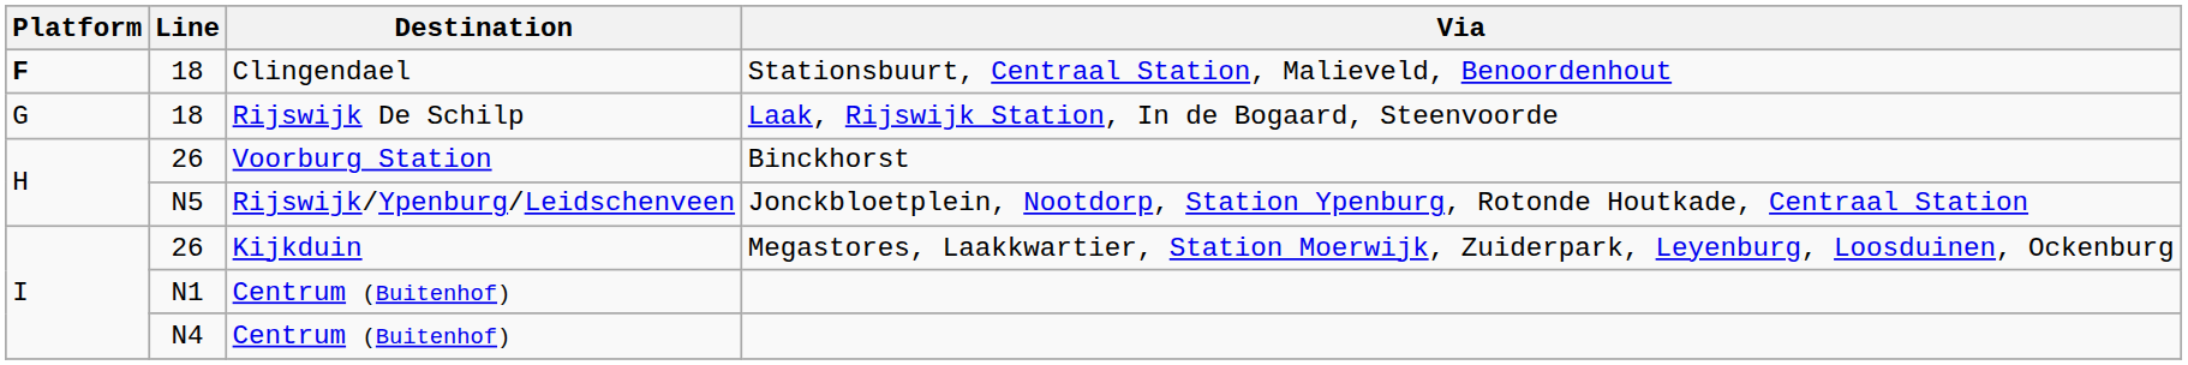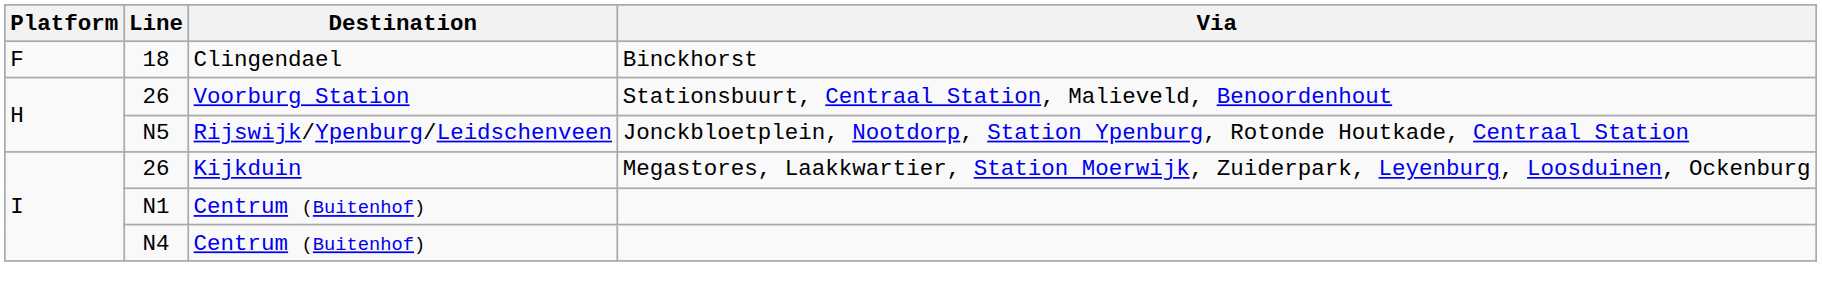 <table class="wikitable">
 <tr>
 <th>Platform</th>
 <th>Line</th>
 <th>Destination</th>
 <th>Via</th>
 </tr>
 <tr>
-<td><strong>F</strong></td>
+<td>F</td>
 <td><span> 18 </span></td>
 <td>Clingendael</td>
-<td>Stationsbuurt, <a href='#'>Centraal Station</a>, Malieveld, <a href='#'>Benoordenhout</a></td>
-</tr>
-<tr>
-<td>G</td>
-<td><span> 18 </span></td>
-<td><a href='#'>Rijswijk</a> De Schilp</td>
-<td><a href='#'>Laak</a>, <a href='#'>Rijswijk Station</a>, In de Bogaard, Steenvoorde</td>
+<td>Binckhorst</td>
 </tr>
 <tr>
 <td rowspan="2">H</td>
 <td><span> 26 </span></td>
 <td><a href='#'>Voorburg Station</a></td>
-<td>Binckhorst</td>
+<td>Stationsbuurt, <a href='#'>Centraal Station</a>, Malieveld, <a href='#'>Benoordenhout</a></td>
 </tr>
 <tr>
 <td><span> N5 </span></td>
 <td><a href='#'>Rijswijk</a>/<a href='#'>Ypenburg</a>/<a href='#'>Leidschenveen</a></td>
 <td>Jonckbloetplein, <a href='#'>Nootdorp</a>, <a href='#'>Station Ypenburg</a>, Rotonde Houtkade, <a href='#'>Centraal Station</a></td>
 </tr>
 <tr>
 <td rowspan="3">I</td>
 <td><span> 26 </span></td>
 <td><a href='#'>Kijkduin</a></td>
 <td>Megastores, Laakkwartier, <a href='#'>Station Moerwijk</a>, Zuiderpark, <a href='#'>Leyenburg</a>, <a href='#'>Loosduinen</a>, Ockenburg</td>
 </tr>
 <tr>
 <td><span> N1 </span></td>
 <td><a href='#'>Centrum</a> <small>(<a href='#'>Buitenhof</a>)</small></td>
 <td></td>
 </tr>
 <tr>
 <td><span> N4 </span></td>
 <td><a href='#'>Centrum</a> <small>(<a href='#'>Buitenhof</a>)</small></td>
 <td></td>
 </tr>
 </table>
